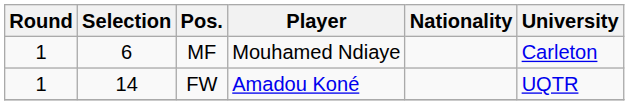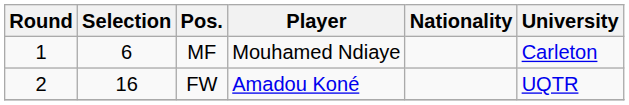 <table class="wikitable sortable" style="text-align:center; font-size:95%; text-align:left;">
 <tr>
 <th>Round</th>
 <th>Selection</th>
 <th>Pos.</th>
 <th>Player</th>
 <th>Nationality</th>
 <th>University</th>
 </tr>
 <tr>
 <td align=center>1</td>
 <td align=center>6</td>
 <td align=center>MF</td>
 <td>Mouhamed Ndiaye</td>
 <td></td>
 <td><a href='#'>Carleton</a></td>
 </tr>
 <tr>
-<td align=center>1</td>
-<td align=center>14</td>
+<td align=center>2</td>
+<td align=center>16</td>
 <td align=center>FW</td>
 <td><a href='#'>Amadou Koné</a></td>
 <td></td>
 <td><a href='#'>UQTR</a></td>
 </tr>
 <tr>
 </tr>
 </table>
